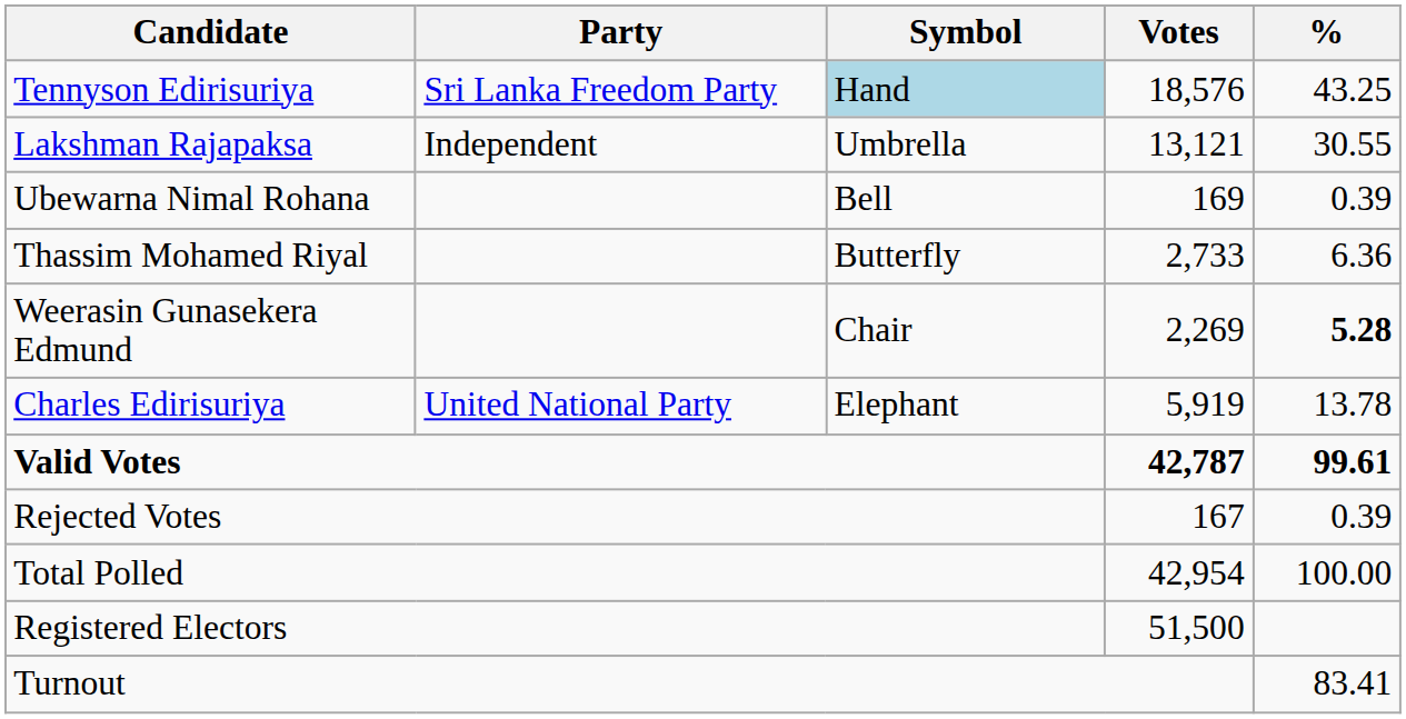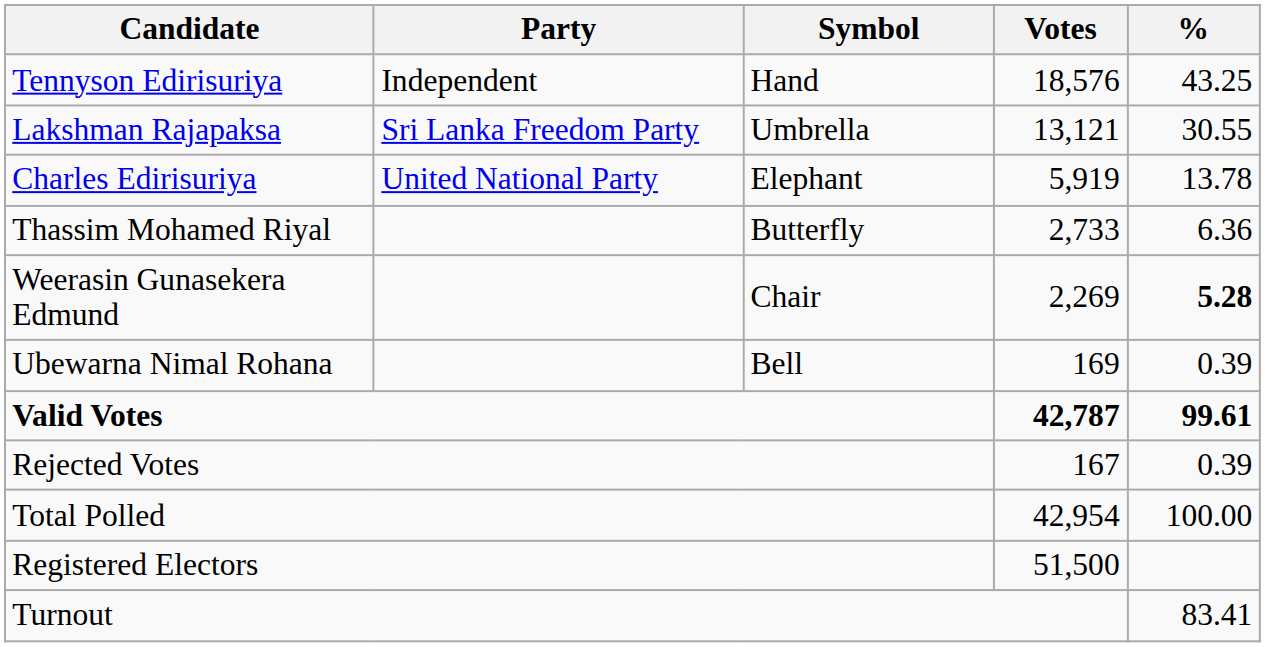 <table class="wikitable" border="1" style="text-align:right;">
 <tr>
 <th align=left width="180">Candidate</th>
 <th align=left width="180">Party</th>
 <th align=left width="120">Symbol</th>
 <th align=left width="60">Votes</th>
 <th align=left width="60">%</th>
 </tr>
 <tr>
 <td align=left><a href='#'>Tennyson Edirisuriya</a></td>
-<td align=left><a href='#'>Sri Lanka Freedom Party</a></td>
-<td align=left style="background: lightblue;">Hand</td>
+<td align=left>Independent</td>
+<td align=left>Hand</td>
 <td align=right>18,576</td>
 <td align=right>43.25</td>
 </tr>
 <tr>
 <td align=left><a href='#'>Lakshman Rajapaksa</a></td>
-<td align=left>Independent</td>
+<td align=left><a href='#'>Sri Lanka Freedom Party</a></td>
 <td align=left>Umbrella</td>
 <td align=right>13,121</td>
 <td align=right>30.55</td>
 </tr>
 <tr>
-<td align=left>Ubewarna Nimal Rohana</td>
-<td></td>
-<td align=left>Bell</td>
-<td align=right>169</td>
-<td align=right>0.39</td>
+<td align=left><a href='#'>Charles Edirisuriya</a></td>
+<td align=left><a href='#'>United National Party</a></td>
+<td align=left>Elephant</td>
+<td align=right>5,919</td>
+<td align=right>13.78</td>
 </tr>
 <tr>
 <td align=left>Thassim Mohamed Riyal</td>
 <td></td>
 <td align=left>Butterfly</td>
 <td align=right>2,733</td>
 <td align=right>6.36</td>
 </tr>
 <tr>
 <td align=left>Weerasin Gunasekera Edmund</td>
 <td></td>
 <td align=left>Chair</td>
 <td align=right>2,269</td>
 <td align=right><strong>5.28</strong></td>
 </tr>
 <tr>
-<td align=left><a href='#'>Charles Edirisuriya</a></td>
-<td align=left><a href='#'>United National Party</a></td>
-<td align=left>Elephant</td>
-<td align=right>5,919</td>
-<td align=right>13.78</td>
+<td align=left>Ubewarna Nimal Rohana</td>
+<td></td>
+<td align=left>Bell</td>
+<td align=right>169</td>
+<td align=right>0.39</td>
 </tr>
 <tr>
 <td align=left colspan=3><strong>Valid Votes</strong></td>
 <td align=right><strong>42,787</strong></td>
 <td align=right><strong>99.61</strong></td>
 </tr>
 <tr>
 <td align=left colspan=3>Rejected Votes</td>
 <td align=right>167</td>
 <td align=right>0.39</td>
 </tr>
 <tr>
 <td align=left colspan=3>Total Polled</td>
 <td align=right>42,954</td>
 <td align=right>100.00</td>
 </tr>
 <tr>
 <td align=left colspan=3>Registered Electors</td>
 <td align=right>51,500</td>
 <td></td>
 </tr>
 <tr>
 <td align=left colspan=4>Turnout</td>
 <td align=right>83.41</td>
 </tr>
 </table>
